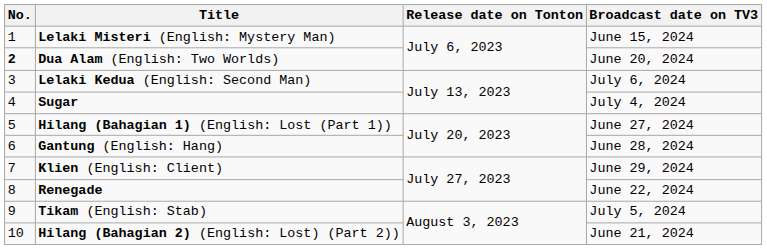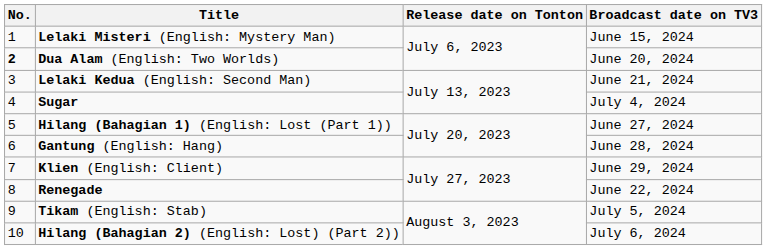 <table class="wikitable">
 <tr>
 <th>No.</th>
 <th>Title</th>
 <th>Release date on Tonton</th>
 <th>Broadcast date on TV3</th>
 </tr>
 <tr>
 <td>1</td>
 <td align="left"><strong>Lelaki Misteri</strong> (English: Mystery Man)</td>
 <td rowspan="2">July 6, 2023</td>
 <td>June 15, 2024</td>
 </tr>
 <tr>
 <td><strong>2</strong></td>
 <td align="left"><strong>Dua Alam</strong> (English: Two Worlds)</td>
 <td>June 20, 2024</td>
 </tr>
 <tr>
 <td>3</td>
 <td align="left"><strong>Lelaki Kedua</strong> (English: Second Man)</td>
 <td rowspan="2">July 13, 2023</td>
-<td>July 6, 2024</td>
+<td>June 21, 2024</td>
 </tr>
 <tr>
 <td>4</td>
 <td align="left"><strong>Sugar</strong></td>
 <td>July 4, 2024</td>
 </tr>
 <tr>
 <td>5</td>
 <td align="left"><strong>Hilang</strong> <strong>(Bahagian 1)</strong> (English: Lost (Part 1))</td>
 <td rowspan="2">July 20, 2023</td>
 <td>June 27, 2024</td>
 </tr>
 <tr>
 <td>6</td>
 <td align="left"><strong>Gantung</strong> (English: Hang)</td>
 <td>June 28, 2024</td>
 </tr>
 <tr>
 <td>7</td>
 <td align="left"><strong>Klien</strong> (English: Client)</td>
 <td rowspan="2">July 27, 2023</td>
 <td>June 29, 2024</td>
 </tr>
 <tr>
 <td>8</td>
 <td align="left"><strong>Renegade</strong></td>
 <td>June 22, 2024</td>
 </tr>
 <tr>
 <td>9</td>
 <td align="left"><strong>Tikam</strong> (English: Stab)</td>
 <td rowspan="2">August 3, 2023</td>
 <td>July 5, 2024</td>
 </tr>
 <tr>
 <td>10</td>
 <td align="left"><strong>Hilang</strong> <strong>(Bahagian 2)</strong> (English: Lost) (Part 2))</td>
-<td>June 21, 2024</td>
+<td>July 6, 2024</td>
 </tr>
 </table>
